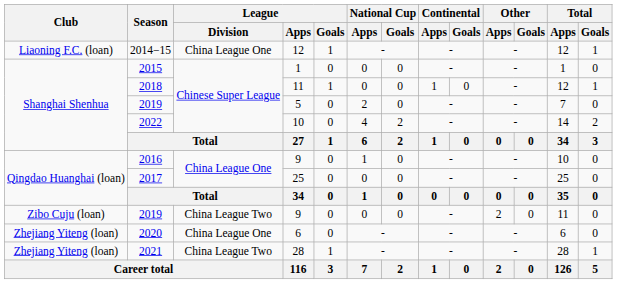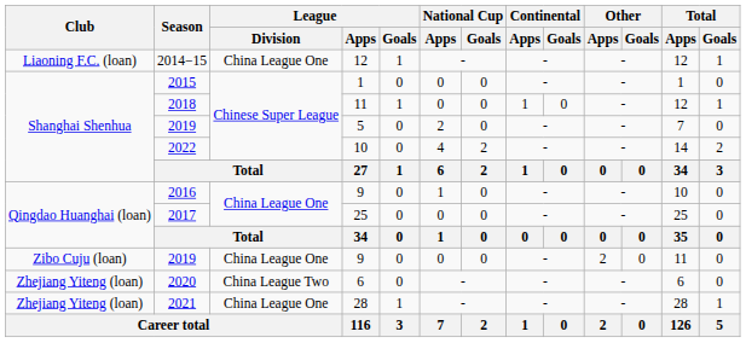 <table class="wikitable" style="text-align: center">
 <tr>
 <th rowspan="2">Club</th>
 <th rowspan="2">Season</th>
 <th colspan="3">League</th>
 <th colspan="2">National Cup</th>
 <th colspan="2">Continental</th>
 <th colspan="2">Other</th>
 <th colspan="2">Total</th>
 </tr>
 <tr>
 <th>Division</th>
 <th>Apps</th>
 <th>Goals</th>
 <th>Apps</th>
 <th>Goals</th>
 <th>Apps</th>
 <th>Goals</th>
 <th>Apps</th>
 <th>Goals</th>
 <th>Apps</th>
 <th>Goals</th>
 </tr>
 <tr>
 <td><a href='#'>Liaoning F.C.</a> (loan)</td>
 <td>2014−15</td>
 <td>China League One</td>
 <td>12</td>
 <td>1</td>
 <td colspan="2">-</td>
 <td colspan="2">-</td>
 <td colspan="2">-</td>
 <td>12</td>
 <td>1</td>
 </tr>
 <tr>
 <td rowspan=5><a href='#'>Shanghai Shenhua</a></td>
 <td><a href='#'>2015</a></td>
 <td rowspan=4><a href='#'>Chinese Super League</a></td>
 <td>1</td>
 <td>0</td>
 <td>0</td>
 <td>0</td>
 <td colspan="2">-</td>
 <td colspan="2">-</td>
 <td>1</td>
 <td>0</td>
 </tr>
 <tr>
 <td><a href='#'>2018</a></td>
 <td>11</td>
 <td>1</td>
 <td>0</td>
 <td>0</td>
 <td>1</td>
 <td>0</td>
 <td colspan="2">-</td>
 <td>12</td>
 <td>1</td>
 </tr>
 <tr>
 <td><a href='#'>2019</a></td>
 <td>5</td>
 <td>0</td>
 <td>2</td>
 <td>0</td>
 <td colspan="2">-</td>
 <td colspan="2">-</td>
 <td>7</td>
 <td>0</td>
 </tr>
 <tr>
 <td><a href='#'>2022</a></td>
 <td>10</td>
 <td>0</td>
 <td>4</td>
 <td>2</td>
 <td colspan="2">-</td>
 <td colspan="2">-</td>
 <td>14</td>
 <td>2</td>
 </tr>
 <tr>
 <th colspan="2"><strong>Total</strong></th>
 <th>27</th>
 <th>1</th>
 <th>6</th>
 <th>2</th>
 <th>1</th>
 <th>0</th>
 <th>0</th>
 <th>0</th>
 <th>34</th>
 <th>3</th>
 </tr>
 <tr>
 <td rowspan="3"><a href='#'>Qingdao Huanghai</a> (loan)</td>
 <td><a href='#'>2016</a></td>
 <td rowspan="2"><a href='#'>China League One</a></td>
 <td>9</td>
 <td>0</td>
 <td>1</td>
 <td>0</td>
 <td colspan="2">-</td>
 <td colspan="2">-</td>
 <td>10</td>
 <td>0</td>
 </tr>
 <tr>
 <td><a href='#'>2017</a></td>
 <td>25</td>
 <td>0</td>
 <td>0</td>
 <td>0</td>
 <td colspan="2">-</td>
 <td colspan="2">-</td>
 <td>25</td>
 <td>0</td>
 </tr>
 <tr>
 <th colspan="2"><strong>Total</strong></th>
 <th>34</th>
 <th>0</th>
 <th>1</th>
 <th>0</th>
 <th>0</th>
 <th>0</th>
 <th>0</th>
 <th>0</th>
 <th>35</th>
 <th>0</th>
 </tr>
 <tr>
 <td><a href='#'>Zibo Cuju</a> (loan)</td>
 <td><a href='#'>2019</a></td>
-<td>China League Two</td>
+<td>China League One</td>
 <td>9</td>
 <td>0</td>
 <td>0</td>
 <td>0</td>
 <td colspan="2">-</td>
 <td>2</td>
 <td>0</td>
 <td>11</td>
 <td>0</td>
 </tr>
 <tr>
 <td><a href='#'>Zhejiang Yiteng</a> (loan)</td>
 <td><a href='#'>2020</a></td>
-<td>China League One</td>
+<td>China League Two</td>
 <td>6</td>
 <td>0</td>
 <td colspan="2">-</td>
 <td colspan="2">-</td>
 <td colspan="2">-</td>
 <td>6</td>
 <td>0</td>
 </tr>
 <tr>
 <td><a href='#'>Zhejiang Yiteng</a> (loan)</td>
 <td><a href='#'>2021</a></td>
-<td>China League Two</td>
+<td>China League One</td>
 <td>28</td>
 <td>1</td>
 <td colspan="2">-</td>
 <td colspan="2">-</td>
 <td colspan="2">-</td>
 <td>28</td>
 <td>1</td>
 </tr>
 <tr>
 <th colspan=3>Career total</th>
 <th>116</th>
 <th>3</th>
 <th>7</th>
 <th>2</th>
 <th>1</th>
 <th>0</th>
 <th>2</th>
 <th>0</th>
 <th>126</th>
 <th>5</th>
 </tr>
 </table>
